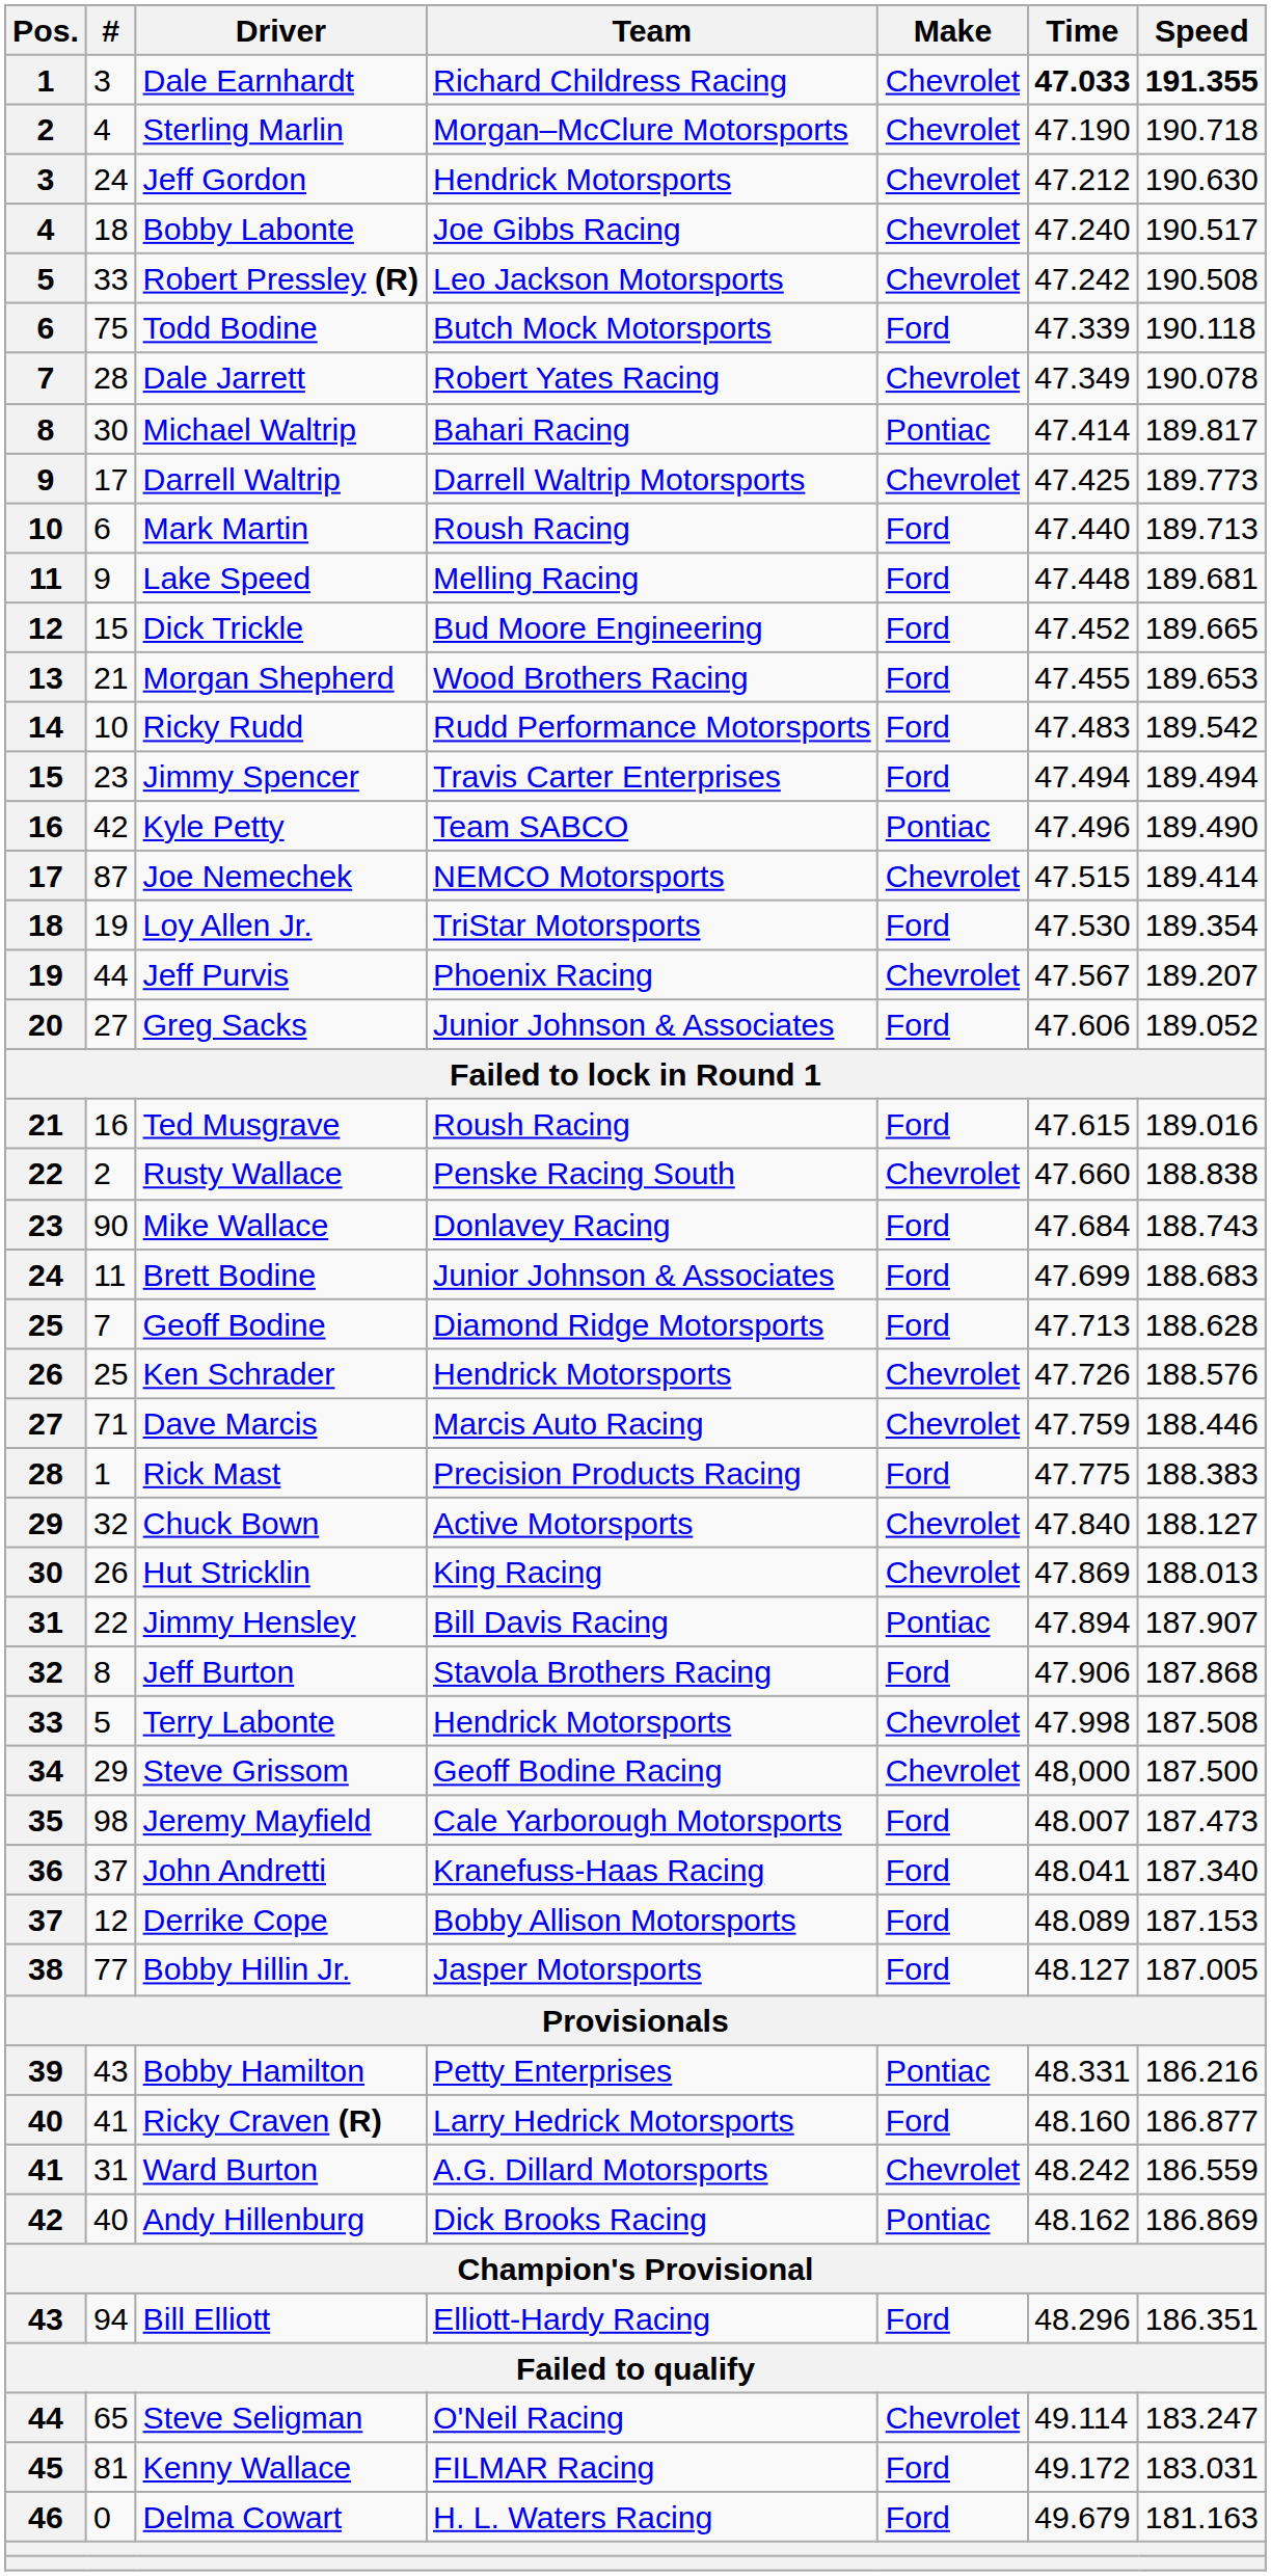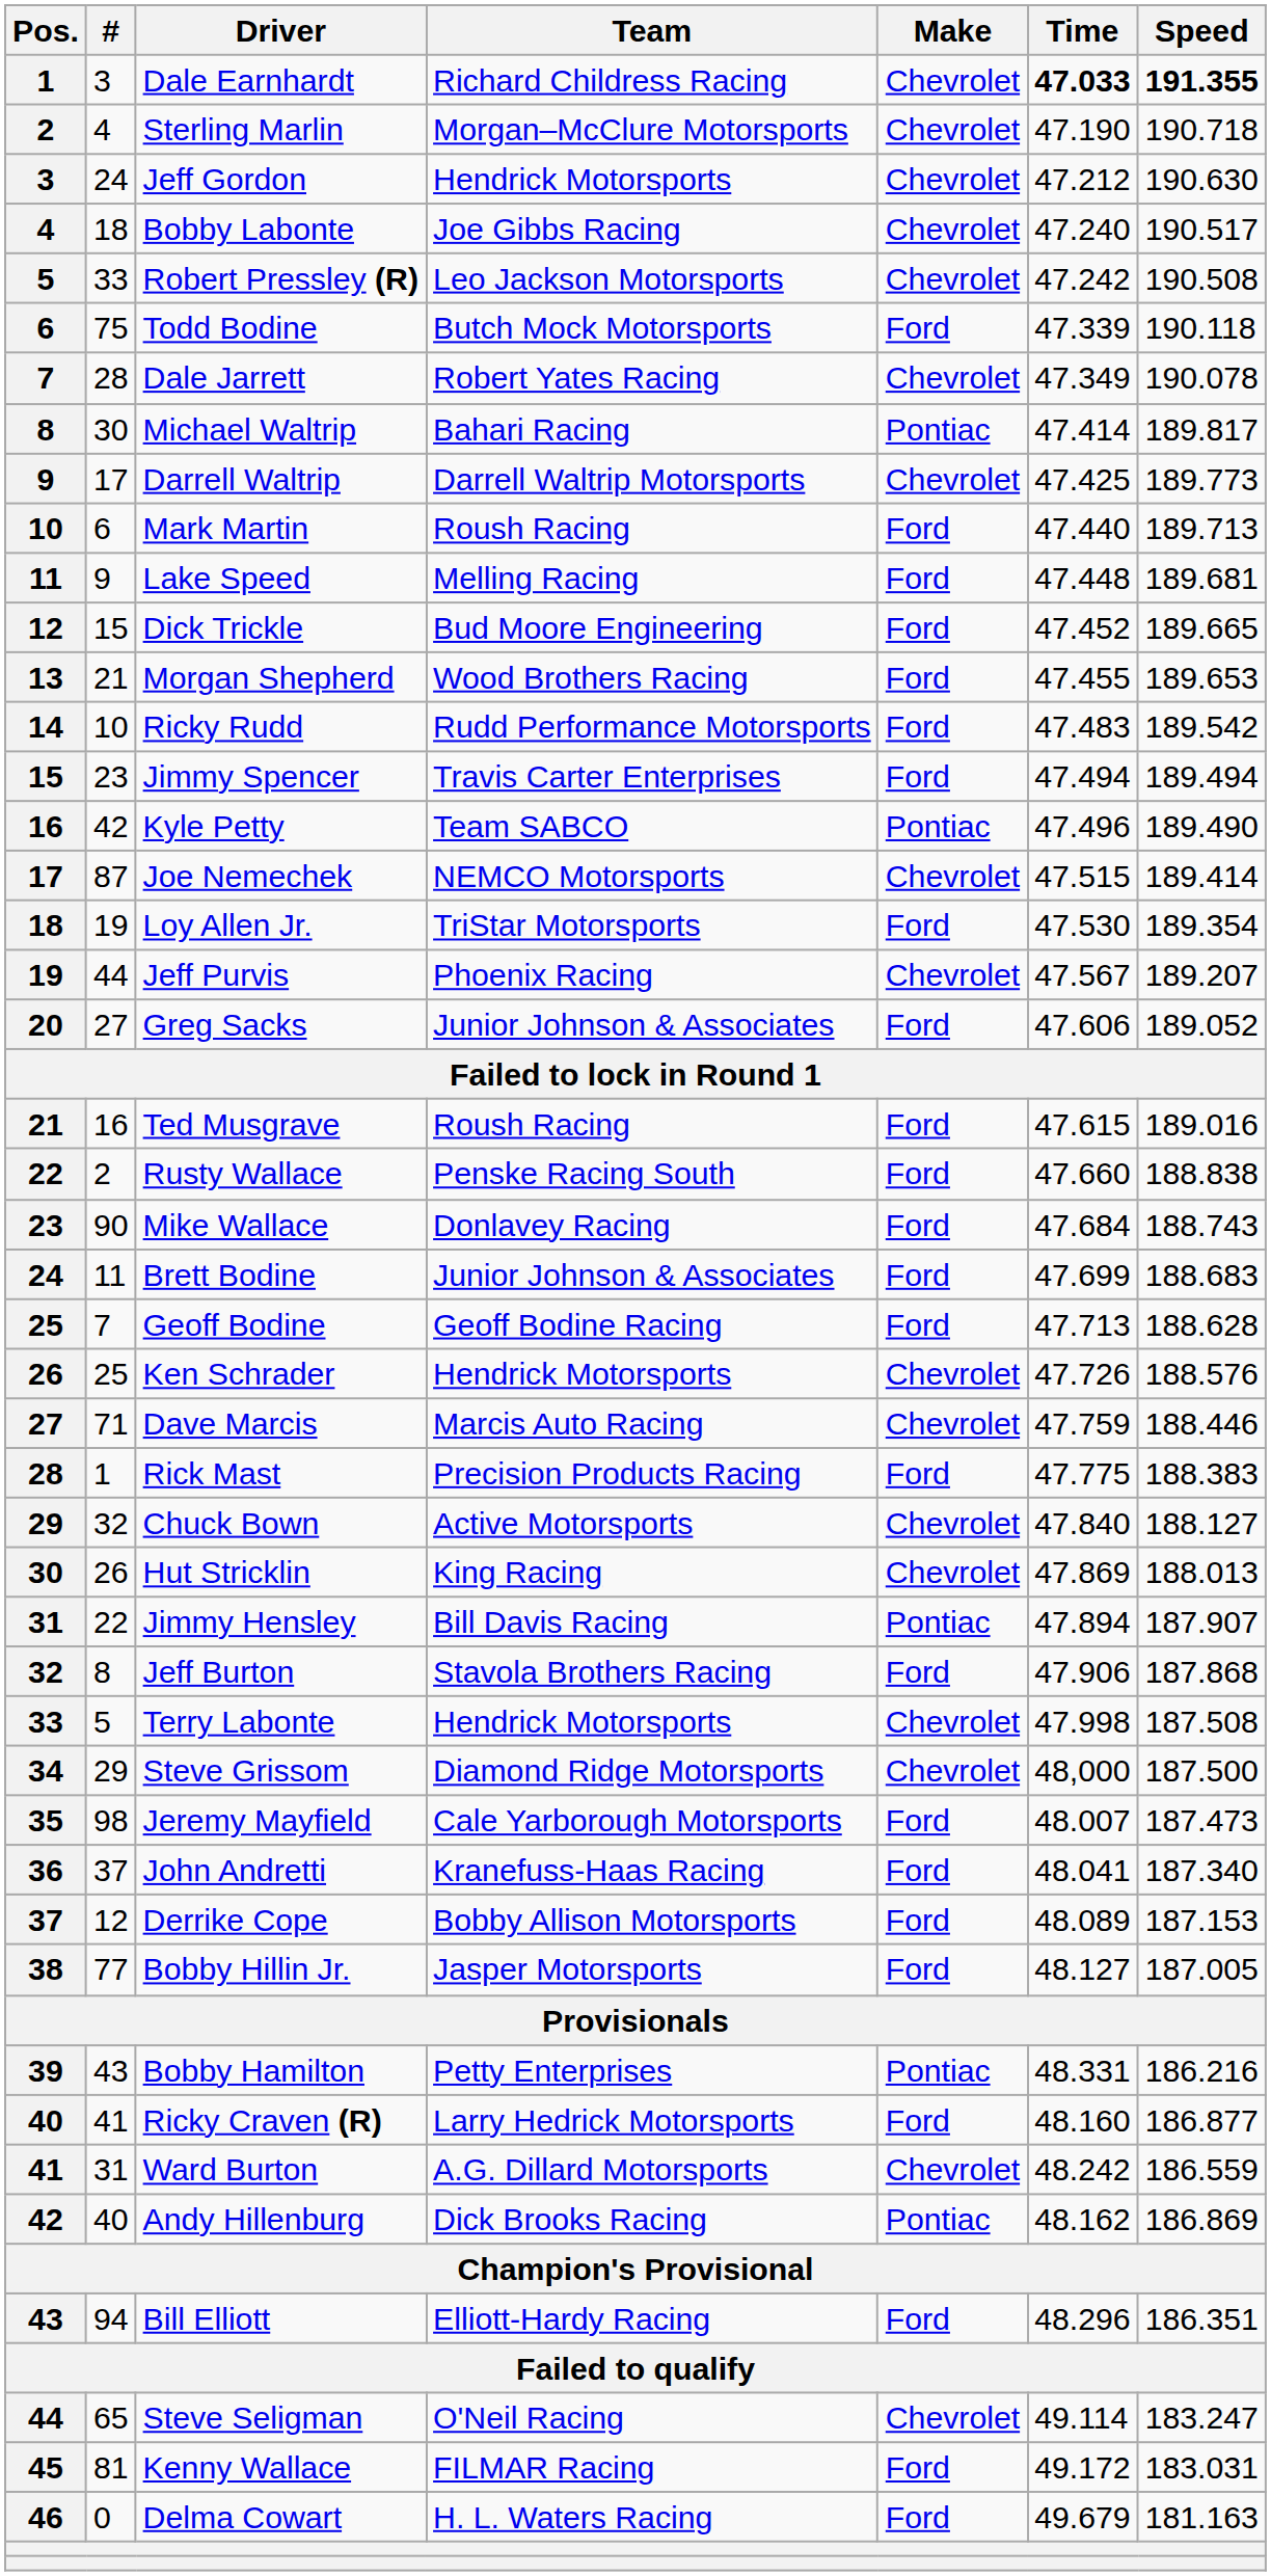 <table class="wikitable" style="font-size:95%">
 <tr>
 <th>Pos.</th>
 <th>#</th>
 <th>Driver</th>
 <th>Team</th>
 <th>Make</th>
 <th>Time</th>
 <th>Speed</th>
 </tr>
 <tr>
 <th>1</th>
 <td>3</td>
 <td><a href='#'>Dale Earnhardt</a></td>
 <td><a href='#'>Richard Childress Racing</a></td>
 <td><a href='#'>Chevrolet</a></td>
 <td><strong>47.033</strong></td>
 <td><strong>191.355</strong></td>
 </tr>
 <tr>
 <th>2</th>
 <td>4</td>
 <td><a href='#'>Sterling Marlin</a></td>
 <td><a href='#'>Morgan–McClure Motorsports</a></td>
 <td><a href='#'>Chevrolet</a></td>
 <td>47.190</td>
 <td>190.718</td>
 </tr>
 <tr>
 <th>3</th>
 <td>24</td>
 <td><a href='#'>Jeff Gordon</a></td>
 <td><a href='#'>Hendrick Motorsports</a></td>
 <td><a href='#'>Chevrolet</a></td>
 <td>47.212</td>
 <td>190.630</td>
 </tr>
 <tr>
 <th>4</th>
 <td>18</td>
 <td><a href='#'>Bobby Labonte</a></td>
 <td><a href='#'>Joe Gibbs Racing</a></td>
 <td><a href='#'>Chevrolet</a></td>
 <td>47.240</td>
 <td>190.517</td>
 </tr>
 <tr>
 <th>5</th>
 <td>33</td>
 <td><a href='#'>Robert Pressley</a> <strong>(R)</strong></td>
 <td><a href='#'>Leo Jackson Motorsports</a></td>
 <td><a href='#'>Chevrolet</a></td>
 <td>47.242</td>
 <td>190.508</td>
 </tr>
 <tr>
 <th>6</th>
 <td>75</td>
 <td><a href='#'>Todd Bodine</a></td>
 <td><a href='#'>Butch Mock Motorsports</a></td>
 <td><a href='#'>Ford</a></td>
 <td>47.339</td>
 <td>190.118</td>
 </tr>
 <tr>
 <th>7</th>
 <td>28</td>
 <td><a href='#'>Dale Jarrett</a></td>
 <td><a href='#'>Robert Yates Racing</a></td>
 <td><a href='#'>Chevrolet</a></td>
 <td>47.349</td>
 <td>190.078</td>
 </tr>
 <tr>
 <th>8</th>
 <td>30</td>
 <td><a href='#'>Michael Waltrip</a></td>
 <td><a href='#'>Bahari Racing</a></td>
 <td><a href='#'>Pontiac</a></td>
 <td>47.414</td>
 <td>189.817</td>
 </tr>
 <tr>
 <th>9</th>
 <td>17</td>
 <td><a href='#'>Darrell Waltrip</a></td>
 <td><a href='#'>Darrell Waltrip Motorsports</a></td>
 <td><a href='#'>Chevrolet</a></td>
 <td>47.425</td>
 <td>189.773</td>
 </tr>
 <tr>
 <th>10</th>
 <td>6</td>
 <td><a href='#'>Mark Martin</a></td>
 <td><a href='#'>Roush Racing</a></td>
 <td><a href='#'>Ford</a></td>
 <td>47.440</td>
 <td>189.713</td>
 </tr>
 <tr>
 <th>11</th>
 <td>9</td>
 <td><a href='#'>Lake Speed</a></td>
 <td><a href='#'>Melling Racing</a></td>
 <td><a href='#'>Ford</a></td>
 <td>47.448</td>
 <td>189.681</td>
 </tr>
 <tr>
 <th>12</th>
 <td>15</td>
 <td><a href='#'>Dick Trickle</a></td>
 <td><a href='#'>Bud Moore Engineering</a></td>
 <td><a href='#'>Ford</a></td>
 <td>47.452</td>
 <td>189.665</td>
 </tr>
 <tr>
 <th>13</th>
 <td>21</td>
 <td><a href='#'>Morgan Shepherd</a></td>
 <td><a href='#'>Wood Brothers Racing</a></td>
 <td><a href='#'>Ford</a></td>
 <td>47.455</td>
 <td>189.653</td>
 </tr>
 <tr>
 <th>14</th>
 <td>10</td>
 <td><a href='#'>Ricky Rudd</a></td>
 <td><a href='#'>Rudd Performance Motorsports</a></td>
 <td><a href='#'>Ford</a></td>
 <td>47.483</td>
 <td>189.542</td>
 </tr>
 <tr>
 <th>15</th>
 <td>23</td>
 <td><a href='#'>Jimmy Spencer</a></td>
 <td><a href='#'>Travis Carter Enterprises</a></td>
 <td><a href='#'>Ford</a></td>
 <td>47.494</td>
 <td>189.494</td>
 </tr>
 <tr>
 <th>16</th>
 <td>42</td>
 <td><a href='#'>Kyle Petty</a></td>
 <td><a href='#'>Team SABCO</a></td>
 <td><a href='#'>Pontiac</a></td>
 <td>47.496</td>
 <td>189.490</td>
 </tr>
 <tr>
 <th>17</th>
 <td>87</td>
 <td><a href='#'>Joe Nemechek</a></td>
 <td><a href='#'>NEMCO Motorsports</a></td>
 <td><a href='#'>Chevrolet</a></td>
 <td>47.515</td>
 <td>189.414</td>
 </tr>
 <tr>
 <th>18</th>
 <td>19</td>
 <td><a href='#'>Loy Allen Jr.</a></td>
 <td><a href='#'>TriStar Motorsports</a></td>
 <td><a href='#'>Ford</a></td>
 <td>47.530</td>
 <td>189.354</td>
 </tr>
 <tr>
 <th>19</th>
 <td>44</td>
 <td><a href='#'>Jeff Purvis</a></td>
 <td><a href='#'>Phoenix Racing</a></td>
 <td><a href='#'>Chevrolet</a></td>
 <td>47.567</td>
 <td>189.207</td>
 </tr>
 <tr>
 <th>20</th>
 <td>27</td>
 <td><a href='#'>Greg Sacks</a></td>
 <td><a href='#'>Junior Johnson & Associates</a></td>
 <td><a href='#'>Ford</a></td>
 <td>47.606</td>
 <td>189.052</td>
 </tr>
 <tr>
 <th colspan="7">Failed to lock in Round 1</th>
 </tr>
 <tr>
 <th>21</th>
 <td>16</td>
 <td><a href='#'>Ted Musgrave</a></td>
 <td><a href='#'>Roush Racing</a></td>
 <td><a href='#'>Ford</a></td>
 <td>47.615</td>
 <td>189.016</td>
 </tr>
 <tr>
 <th>22</th>
 <td>2</td>
 <td><a href='#'>Rusty Wallace</a></td>
 <td><a href='#'>Penske Racing South</a></td>
-<td><a href='#'>Chevrolet</a></td>
+<td><a href='#'>Ford</a></td>
 <td>47.660</td>
 <td>188.838</td>
 </tr>
 <tr>
 <th>23</th>
 <td>90</td>
 <td><a href='#'>Mike Wallace</a></td>
 <td><a href='#'>Donlavey Racing</a></td>
 <td><a href='#'>Ford</a></td>
 <td>47.684</td>
 <td>188.743</td>
 </tr>
 <tr>
 <th>24</th>
 <td>11</td>
 <td><a href='#'>Brett Bodine</a></td>
 <td><a href='#'>Junior Johnson & Associates</a></td>
 <td><a href='#'>Ford</a></td>
 <td>47.699</td>
 <td>188.683</td>
 </tr>
 <tr>
 <th>25</th>
 <td>7</td>
 <td><a href='#'>Geoff Bodine</a></td>
-<td><a href='#'>Diamond Ridge Motorsports</a></td>
+<td><a href='#'>Geoff Bodine Racing</a></td>
 <td><a href='#'>Ford</a></td>
 <td>47.713</td>
 <td>188.628</td>
 </tr>
 <tr>
 <th>26</th>
 <td>25</td>
 <td><a href='#'>Ken Schrader</a></td>
 <td><a href='#'>Hendrick Motorsports</a></td>
 <td><a href='#'>Chevrolet</a></td>
 <td>47.726</td>
 <td>188.576</td>
 </tr>
 <tr>
 <th>27</th>
 <td>71</td>
 <td><a href='#'>Dave Marcis</a></td>
 <td><a href='#'>Marcis Auto Racing</a></td>
 <td><a href='#'>Chevrolet</a></td>
 <td>47.759</td>
 <td>188.446</td>
 </tr>
 <tr>
 <th>28</th>
 <td>1</td>
 <td><a href='#'>Rick Mast</a></td>
 <td><a href='#'>Precision Products Racing</a></td>
 <td><a href='#'>Ford</a></td>
 <td>47.775</td>
 <td>188.383</td>
 </tr>
 <tr>
 <th>29</th>
 <td>32</td>
 <td><a href='#'>Chuck Bown</a></td>
 <td><a href='#'>Active Motorsports</a></td>
 <td><a href='#'>Chevrolet</a></td>
 <td>47.840</td>
 <td>188.127</td>
 </tr>
 <tr>
 <th>30</th>
 <td>26</td>
 <td><a href='#'>Hut Stricklin</a></td>
 <td><a href='#'>King Racing</a></td>
 <td><a href='#'>Chevrolet</a></td>
 <td>47.869</td>
 <td>188.013</td>
 </tr>
 <tr>
 <th>31</th>
 <td>22</td>
 <td><a href='#'>Jimmy Hensley</a></td>
 <td><a href='#'>Bill Davis Racing</a></td>
 <td><a href='#'>Pontiac</a></td>
 <td>47.894</td>
 <td>187.907</td>
 </tr>
 <tr>
 <th>32</th>
 <td>8</td>
 <td><a href='#'>Jeff Burton</a></td>
 <td><a href='#'>Stavola Brothers Racing</a></td>
 <td><a href='#'>Ford</a></td>
 <td>47.906</td>
 <td>187.868</td>
 </tr>
 <tr>
 <th>33</th>
 <td>5</td>
 <td><a href='#'>Terry Labonte</a></td>
 <td><a href='#'>Hendrick Motorsports</a></td>
 <td><a href='#'>Chevrolet</a></td>
 <td>47.998</td>
 <td>187.508</td>
 </tr>
 <tr>
 <th>34</th>
 <td>29</td>
 <td><a href='#'>Steve Grissom</a></td>
-<td><a href='#'>Geoff Bodine Racing</a></td>
+<td><a href='#'>Diamond Ridge Motorsports</a></td>
 <td><a href='#'>Chevrolet</a></td>
 <td>48,000</td>
 <td>187.500</td>
 </tr>
 <tr>
 <th>35</th>
 <td>98</td>
 <td><a href='#'>Jeremy Mayfield</a></td>
 <td><a href='#'>Cale Yarborough Motorsports</a></td>
 <td><a href='#'>Ford</a></td>
 <td>48.007</td>
 <td>187.473</td>
 </tr>
 <tr>
 <th>36</th>
 <td>37</td>
 <td><a href='#'>John Andretti</a></td>
 <td><a href='#'>Kranefuss-Haas Racing</a></td>
 <td><a href='#'>Ford</a></td>
 <td>48.041</td>
 <td>187.340</td>
 </tr>
 <tr>
 <th>37</th>
 <td>12</td>
 <td><a href='#'>Derrike Cope</a></td>
 <td><a href='#'>Bobby Allison Motorsports</a></td>
 <td><a href='#'>Ford</a></td>
 <td>48.089</td>
 <td>187.153</td>
 </tr>
 <tr>
 <th>38</th>
 <td>77</td>
 <td><a href='#'>Bobby Hillin Jr.</a></td>
 <td><a href='#'>Jasper Motorsports</a></td>
 <td><a href='#'>Ford</a></td>
 <td>48.127</td>
 <td>187.005</td>
 </tr>
 <tr>
 <th colspan="7">Provisionals</th>
 </tr>
 <tr>
 <th>39</th>
 <td>43</td>
 <td><a href='#'>Bobby Hamilton</a></td>
 <td><a href='#'>Petty Enterprises</a></td>
 <td><a href='#'>Pontiac</a></td>
 <td>48.331</td>
 <td>186.216</td>
 </tr>
 <tr>
 <th>40</th>
 <td>41</td>
 <td><a href='#'>Ricky Craven</a> <strong>(R)</strong></td>
 <td><a href='#'>Larry Hedrick Motorsports</a></td>
 <td><a href='#'>Ford</a></td>
 <td>48.160</td>
 <td>186.877</td>
 </tr>
 <tr>
 <th>41</th>
 <td>31</td>
 <td><a href='#'>Ward Burton</a></td>
 <td><a href='#'>A.G. Dillard Motorsports</a></td>
 <td><a href='#'>Chevrolet</a></td>
 <td>48.242</td>
 <td>186.559</td>
 </tr>
 <tr>
 <th>42</th>
 <td>40</td>
 <td><a href='#'>Andy Hillenburg</a></td>
 <td><a href='#'>Dick Brooks Racing</a></td>
 <td><a href='#'>Pontiac</a></td>
 <td>48.162</td>
 <td>186.869</td>
 </tr>
 <tr>
 <th colspan="7">Champion's Provisional</th>
 </tr>
 <tr>
 <th>43</th>
 <td>94</td>
 <td><a href='#'>Bill Elliott</a></td>
 <td><a href='#'>Elliott-Hardy Racing</a></td>
 <td><a href='#'>Ford</a></td>
 <td>48.296</td>
 <td>186.351</td>
 </tr>
 <tr>
 <th colspan="7">Failed to qualify</th>
 </tr>
 <tr>
 <th>44</th>
 <td>65</td>
 <td><a href='#'>Steve Seligman</a></td>
 <td><a href='#'>O'Neil Racing</a></td>
 <td><a href='#'>Chevrolet</a></td>
 <td>49.114</td>
 <td>183.247</td>
 </tr>
 <tr>
 <th>45</th>
 <td>81</td>
 <td><a href='#'>Kenny Wallace</a></td>
 <td><a href='#'>FILMAR Racing</a></td>
 <td><a href='#'>Ford</a></td>
 <td>49.172</td>
 <td>183.031</td>
 </tr>
 <tr>
 <th>46</th>
 <td>0</td>
 <td><a href='#'>Delma Cowart</a></td>
 <td><a href='#'>H. L. Waters Racing</a></td>
 <td><a href='#'>Ford</a></td>
 <td>49.679</td>
 <td>181.163</td>
 </tr>
 <tr>
 <th colspan="7"></th>
 </tr>
 <tr>
 <th colspan="7"></th>
 </tr>
 </table>
